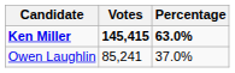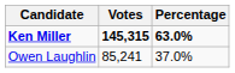 <table class=wikitable>
 <tr>
 <th>Candidate</th>
 <th>Votes</th>
 <th>Percentage</th>
 </tr>
 <tr>
 <td><strong><a href='#'>Ken Miller</a></strong></td>
-<td><strong>145,415</strong></td>
+<td><strong>145,315</strong></td>
 <td><strong>63.0%</strong></td>
 </tr>
 <tr>
 <td><a href='#'>Owen Laughlin</a></td>
 <td>85,241</td>
 <td>37.0%</td>
 </tr>
 </table>
